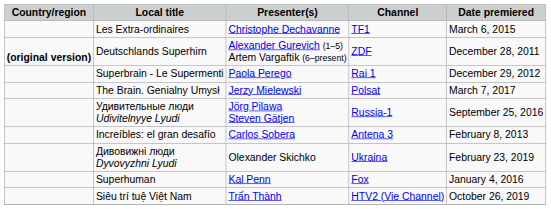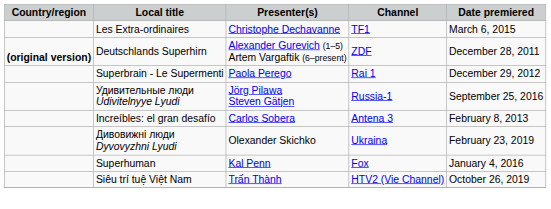 <table class="wikitable">
 <tr>
 <th scope="col" style="background:#cccfcf;">Country/region</th>
 <th scope="col" style="background:#cccfcf;">Local title</th>
 <th scope="col" style="background:#cccfcf;">Presenter(s)</th>
 <th scope="col" style="background:#cccfcf;">Channel</th>
 <th scope="col" style="background:#cccfcf;">Date premiered</th>
 </tr>
 <tr>
 <td></td>
 <td>Les Extra-ordinaires</td>
 <td><a href='#'>Christophe Dechavanne</a></td>
 <td><a href='#'>TF1</a></td>
 <td>March 6, 2015</td>
 </tr>
 <tr>
 <td><br><strong>(original version)</strong></td>
 <td>Deutschlands Superhirn</td>
 <td><a href='#'>Alexander Gurevich</a> <small>(1–5)</small><br>Artem Vargaftik <small>(6–present)</small></td>
 <td><a href='#'>ZDF</a></td>
 <td>December 28, 2011</td>
 </tr>
 <tr>
 <td></td>
 <td>Superbrain - Le Supermenti</td>
 <td><a href='#'>Paola Perego</a></td>
 <td><a href='#'>Rai 1</a></td>
 <td>December 29, 2012</td>
-</tr>
-<tr>
-<td></td>
-<td>The Brain. Genialny Umysł</td>
-<td><a href='#'>Jerzy Mielewski</a></td>
-<td><a href='#'>Polsat</a></td>
-<td>March 7, 2017</td>
 </tr>
 <tr>
 <td></td>
 <td>Удивительные люди<br><em>Udivitelnyye Lyudi</em></td>
 <td><a href='#'>Jörg Pilawa</a> <br> <a href='#'>Steven Gätjen</a></td>
 <td><a href='#'>Russia-1</a></td>
 <td>September 25, 2016</td>
 </tr>
 <tr>
 <td></td>
 <td>Increíbles: el gran desafío</td>
 <td><a href='#'>Carlos Sobera</a></td>
 <td><a href='#'>Antena 3</a></td>
 <td>February 8, 2013</td>
 </tr>
 <tr>
 <td></td>
 <td>Дивовижні люди<br><em>Dyvovyzhni Lyudi</em></td>
 <td>Olexander Skichko</td>
 <td><a href='#'>Ukraina</a></td>
 <td>February 23, 2019</td>
 </tr>
 <tr>
 <td></td>
 <td>Superhuman</td>
 <td><a href='#'>Kal Penn</a></td>
 <td><a href='#'>Fox</a></td>
 <td>January 4, 2016</td>
 </tr>
 <tr>
 <td></td>
 <td>Siêu trí tuệ Việt Nam</td>
 <td><a href='#'>Trấn Thành</a></td>
 <td><a href='#'>HTV2 (Vie Channel)</a></td>
 <td>October 26, 2019</td>
 </tr>
 <tr>
 </tr>
 </table>
